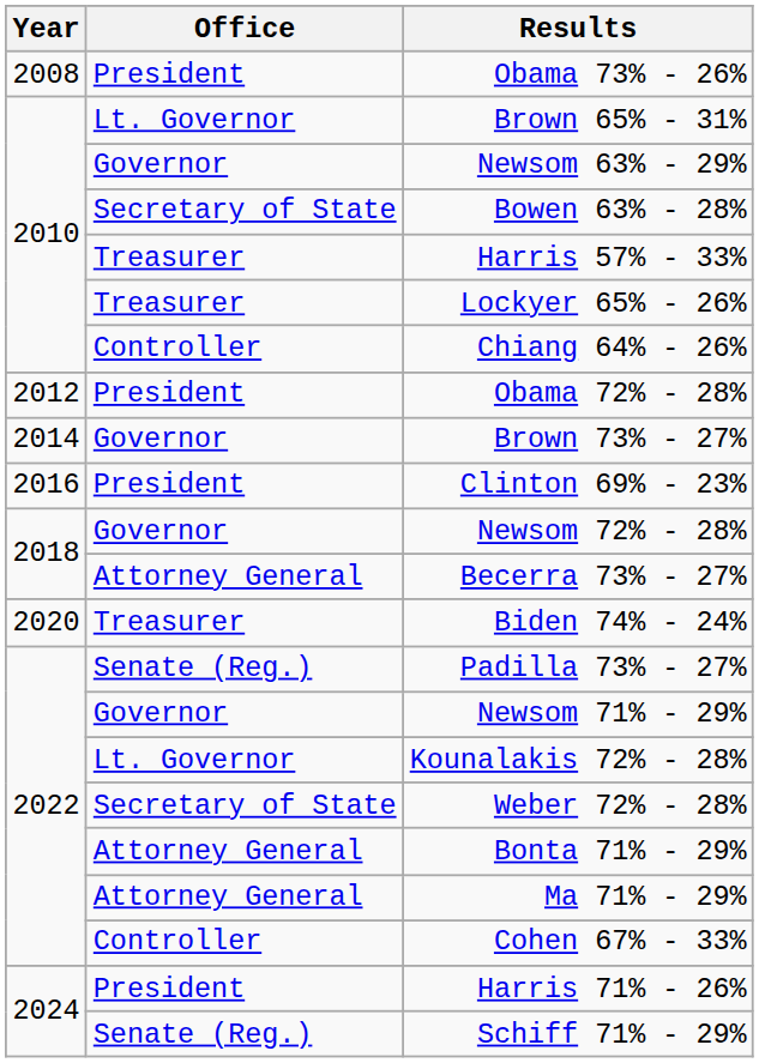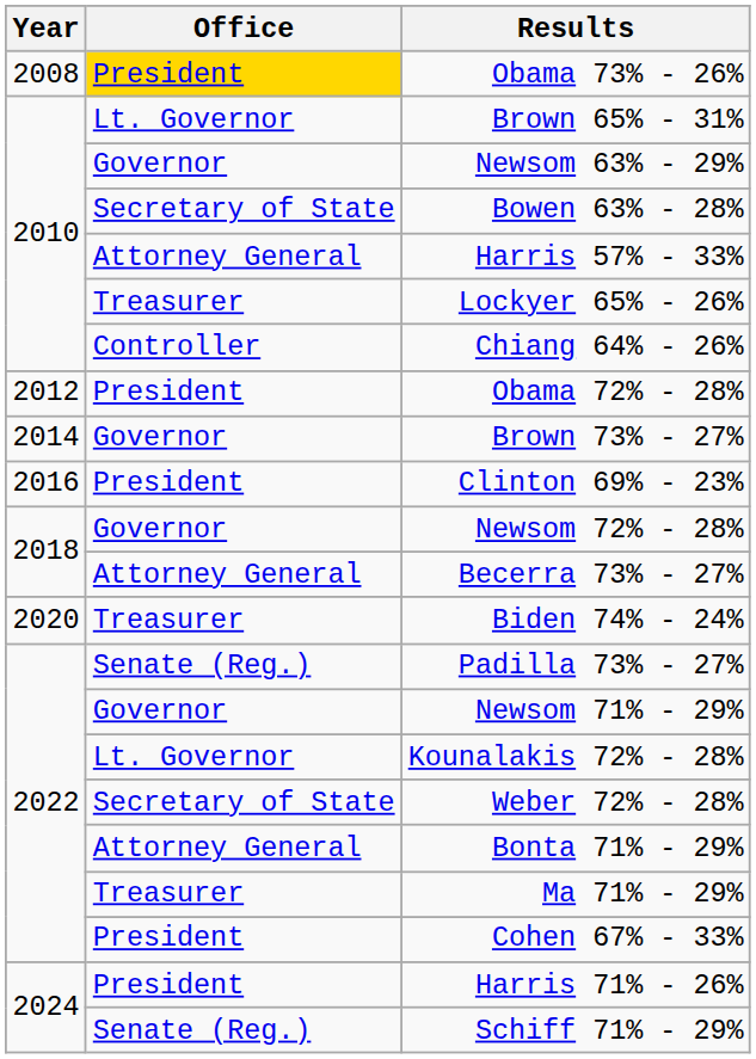 <table class=wikitable>
 <tr>
 <th>Year</th>
 <th>Office</th>
 <th>Results</th>
 </tr>
 <tr>
 <td>2008</td>
-<td><a href='#'>President</a></td>
+<td style="background: gold;"><a href='#'>President</a></td>
 <td align="right" ><a href='#'>Obama</a> 73% - 26%</td>
 </tr>
 <tr>
 <td rowspan=6>2010</td>
 <td><a href='#'>Lt. Governor</a></td>
 <td align="right" ><a href='#'>Brown</a> 65% - 31%</td>
 </tr>
 <tr>
 <td><a href='#'>Governor</a></td>
 <td align="right" ><a href='#'>Newsom</a> 63% - 29%</td>
 </tr>
 <tr>
 <td><a href='#'>Secretary of State</a></td>
 <td align="right" ><a href='#'>Bowen</a> 63% - 28%</td>
 </tr>
 <tr>
-<td><a href='#'>Treasurer</a></td>
+<td><a href='#'>Attorney General</a></td>
 <td align="right" ><a href='#'>Harris</a> 57% - 33%</td>
 </tr>
 <tr>
 <td><a href='#'>Treasurer</a></td>
 <td align="right" ><a href='#'>Lockyer</a> 65% - 26%</td>
 </tr>
 <tr>
 <td><a href='#'>Controller</a></td>
 <td align="right" ><a href='#'>Chiang</a> 64% - 26%</td>
 </tr>
 <tr>
 <td>2012</td>
 <td><a href='#'>President</a></td>
 <td align="right" ><a href='#'>Obama</a> 72% - 28%</td>
 </tr>
 <tr>
 <td>2014</td>
 <td><a href='#'>Governor</a></td>
 <td align="right" ><a href='#'>Brown</a> 73% - 27%</td>
 </tr>
 <tr>
 <td>2016</td>
 <td><a href='#'>President</a></td>
 <td align="right" ><a href='#'>Clinton</a> 69% - 23%</td>
 </tr>
 <tr>
 <td rowspan=2>2018</td>
 <td><a href='#'>Governor</a></td>
 <td align="right" ><a href='#'>Newsom</a> 72% - 28%</td>
 </tr>
 <tr>
 <td><a href='#'>Attorney General</a></td>
 <td align="right" ><a href='#'>Becerra</a> 73% - 27%</td>
 </tr>
 <tr>
 <td>2020</td>
 <td><a href='#'>Treasurer</a></td>
 <td align="right" ><a href='#'>Biden</a> 74% - 24%</td>
 </tr>
 <tr>
 <td rowspan=7>2022</td>
 <td><a href='#'>Senate (Reg.)</a></td>
 <td align="right" ><a href='#'>Padilla</a> 73% - 27%</td>
 </tr>
 <tr>
 <td><a href='#'>Governor</a></td>
 <td align="right" ><a href='#'>Newsom</a> 71% - 29%</td>
 </tr>
 <tr>
 <td><a href='#'>Lt. Governor</a></td>
 <td align="right" ><a href='#'>Kounalakis</a> 72% - 28%</td>
 </tr>
 <tr>
 <td><a href='#'>Secretary of State</a></td>
 <td align="right" ><a href='#'>Weber</a> 72% - 28%</td>
 </tr>
 <tr>
 <td><a href='#'>Attorney General</a></td>
 <td align="right" ><a href='#'>Bonta</a> 71% - 29%</td>
 </tr>
 <tr>
-<td><a href='#'>Attorney General</a></td>
+<td><a href='#'>Treasurer</a></td>
 <td align="right" ><a href='#'>Ma</a> 71% - 29%</td>
 </tr>
 <tr>
-<td><a href='#'>Controller</a></td>
+<td><a href='#'>President</a></td>
 <td align="right" ><a href='#'>Cohen</a> 67% - 33%</td>
 </tr>
 <tr>
 <td rowspan=2>2024</td>
 <td><a href='#'>President</a></td>
 <td align="right" ><a href='#'>Harris</a> 71% - 26%</td>
 </tr>
 <tr>
 <td><a href='#'>Senate (Reg.)</a></td>
 <td align="right" ><a href='#'>Schiff</a> 71% - 29%</td>
 </tr>
 </table>
